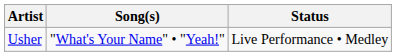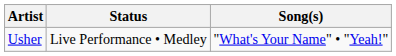 <table class="wikitable" style="font-size: 85%">
 <tr>
 <th>Artist</th>
+<th>Status</th>
 <th>Song(s)</th>
-<th>Status</th>
 </tr>
 <tr>
 <td> <a href='#'>Usher</a></td>
+<td>Live Performance • Medley</td>
 <td>"<a href='#'>What's Your Name</a>" • "<a href='#'>Yeah!</a>"</td>
-<td>Live Performance • Medley</td>
 </tr>
 </table>
